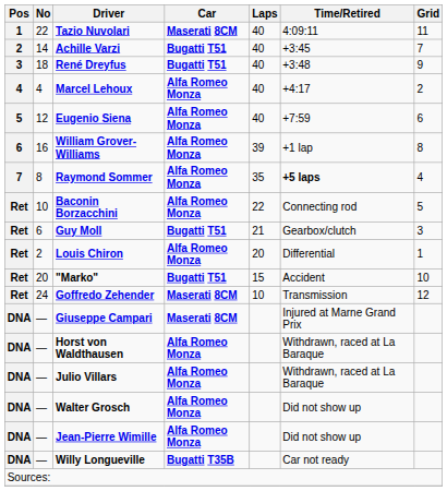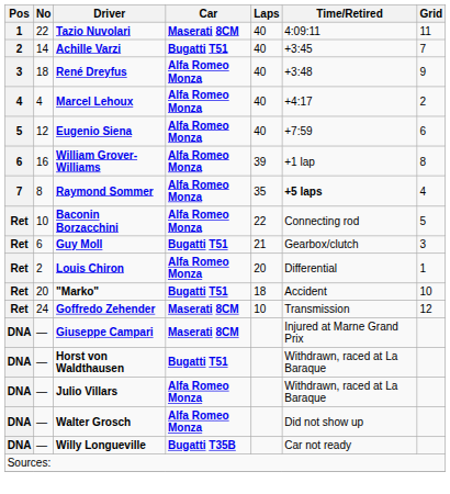 <table class="wikitable" style="font-size: 95%;">
 <tr>
 <th>Pos</th>
 <th>No</th>
 <th>Driver</th>
 <th>Car</th>
 <th>Laps</th>
 <th>Time/Retired</th>
 <th>Grid</th>
 </tr>
 <tr>
 <th>1</th>
 <td>22</td>
 <td> <strong><a href='#'>Tazio Nuvolari</a></strong></td>
 <td><strong><a href='#'>Maserati</a> <a href='#'>8CM</a></strong></td>
 <td>40</td>
 <td>4:09:11</td>
 <td>11</td>
 </tr>
 <tr>
 <th>2</th>
 <td>14</td>
 <td> <strong><a href='#'>Achille Varzi</a></strong></td>
 <td><strong><a href='#'>Bugatti</a> <a href='#'>T51</a></strong></td>
 <td>40</td>
 <td>+3:45</td>
 <td>7</td>
 </tr>
 <tr>
 <th>3</th>
 <td>18</td>
 <td> <strong><a href='#'>René Dreyfus</a></strong></td>
-<td><strong><a href='#'>Bugatti</a> <a href='#'>T51</a></strong></td>
+<td><strong><a href='#'>Alfa Romeo</a> <a href='#'>Monza</a></strong></td>
 <td>40</td>
 <td>+3:48</td>
 <td>9</td>
 </tr>
 <tr>
 <th>4</th>
 <td>4</td>
 <td> <strong><a href='#'>Marcel Lehoux</a></strong></td>
 <td><strong><a href='#'>Alfa Romeo</a> <a href='#'>Monza</a></strong></td>
 <td>40</td>
 <td>+4:17</td>
 <td>2</td>
 </tr>
 <tr>
 <th>5</th>
 <td>12</td>
 <td> <strong><a href='#'>Eugenio Siena</a></strong></td>
 <td><strong><a href='#'>Alfa Romeo</a> <a href='#'>Monza</a></strong></td>
 <td>40</td>
 <td>+7:59</td>
 <td>6</td>
 </tr>
 <tr>
 <th>6</th>
 <td>16</td>
 <td> <strong><a href='#'>William Grover-Williams</a></strong></td>
 <td><strong><a href='#'>Alfa Romeo</a> <a href='#'>Monza</a></strong></td>
 <td>39</td>
 <td>+1 lap</td>
 <td>8</td>
 </tr>
 <tr>
 <th>7</th>
 <td>8</td>
 <td> <strong><a href='#'>Raymond Sommer</a></strong></td>
 <td><strong><a href='#'>Alfa Romeo</a> <a href='#'>Monza</a></strong></td>
 <td>35</td>
 <td><strong>+5 laps</strong></td>
 <td>4</td>
 </tr>
 <tr>
 <th>Ret</th>
 <td>10</td>
 <td> <strong><a href='#'>Baconin Borzacchini</a></strong></td>
 <td><strong><a href='#'>Alfa Romeo</a> <a href='#'>Monza</a></strong></td>
 <td>22</td>
 <td>Connecting rod</td>
 <td>5</td>
 </tr>
 <tr>
 <th>Ret</th>
 <td>6</td>
 <td> <strong><a href='#'>Guy Moll</a></strong></td>
 <td><strong><a href='#'>Bugatti</a> <a href='#'>T51</a></strong></td>
 <td>21</td>
 <td>Gearbox/clutch</td>
 <td>3</td>
 </tr>
 <tr>
 <th>Ret</th>
 <td>2</td>
 <td> <strong><a href='#'>Louis Chiron</a></strong></td>
 <td><strong><a href='#'>Alfa Romeo</a> <a href='#'>Monza</a></strong></td>
 <td>20</td>
 <td>Differential</td>
 <td>1</td>
 </tr>
 <tr>
 <th>Ret</th>
 <td>20</td>
 <td> <strong>"Marko"</strong></td>
 <td><strong><a href='#'>Bugatti</a> <a href='#'>T51</a></strong></td>
-<td>15</td>
+<td>18</td>
 <td>Accident</td>
 <td>10</td>
 </tr>
 <tr>
 <th>Ret</th>
 <td>24</td>
 <td> <strong><a href='#'>Goffredo Zehender</a></strong></td>
 <td><strong><a href='#'>Maserati</a> <a href='#'>8CM</a></strong></td>
 <td>10</td>
 <td>Transmission</td>
 <td>12</td>
 </tr>
 <tr>
 <th>DNA</th>
 <td>—</td>
 <td> <strong><a href='#'>Giuseppe Campari</a></strong></td>
 <td><strong><a href='#'>Maserati</a> <a href='#'>8CM</a></strong></td>
 <td></td>
 <td>Injured at Marne Grand Prix</td>
 <td></td>
 </tr>
 <tr>
 <th>DNA</th>
 <td>—</td>
 <td> <strong>Horst von Waldthausen</strong></td>
-<td><strong><a href='#'>Alfa Romeo</a> <a href='#'>Monza</a></strong></td>
+<td><strong><a href='#'>Bugatti</a> <a href='#'>T51</a></strong></td>
 <td></td>
 <td>Withdrawn, raced at La Baraque</td>
 <td></td>
 </tr>
 <tr>
 <th>DNA</th>
 <td>—</td>
 <td> <strong>Julio Villars</strong></td>
 <td><strong><a href='#'>Alfa Romeo</a> <a href='#'>Monza</a></strong></td>
 <td></td>
 <td>Withdrawn, raced at La Baraque</td>
 <td></td>
 </tr>
 <tr>
 <th>DNA</th>
 <td>—</td>
 <td> <strong>Walter Grosch</strong></td>
 <td><strong><a href='#'>Alfa Romeo</a> <a href='#'>Monza</a></strong></td>
 <td></td>
 <td>Did not show up</td>
 <td></td>
 </tr>
 <tr>
 <th>DNA</th>
 <td>—</td>
-<td> <strong><a href='#'>Jean-Pierre Wimille</a></strong></td>
-<td><strong><a href='#'>Alfa Romeo</a> <a href='#'>Monza</a></strong></td>
-<td></td>
-<td>Did not show up</td>
-<td></td>
-</tr>
-<tr>
-<th>DNA</th>
-<td>—</td>
 <td> <strong>Willy Longueville</strong></td>
 <td><strong><a href='#'>Bugatti</a> <a href='#'>T35B</a></strong></td>
 <td></td>
 <td>Car not ready</td>
 <td></td>
 </tr>
 <tr>
 <td colspan=7>Sources:</td>
 </tr>
 <tr>
 </tr>
 </table>
